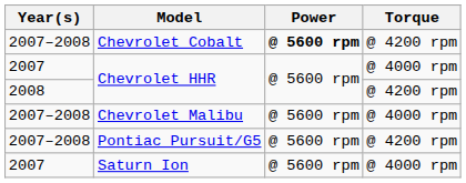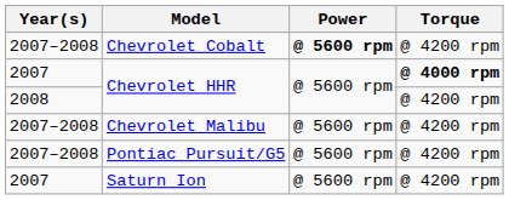 <table class="wikitable">
 <tr>
 <th scope="col">Year(s)</th>
 <th scope="col">Model</th>
 <th scope="col">Power</th>
 <th scope="col">Torque</th>
 </tr>
 <tr>
 <td>2007–2008</td>
 <td><a href='#'>Chevrolet Cobalt</a></td>
 <td><strong> @ 5600 rpm</strong></td>
 <td> @ 4200 rpm</td>
 </tr>
 <tr>
 <td>2007</td>
 <td rowspan="2"><a href='#'>Chevrolet HHR</a></td>
 <td rowspan="2"> @ 5600 rpm</td>
-<td> @ 4000 rpm</td>
+<td><strong> @ 4000 rpm</strong></td>
 </tr>
 <tr>
 <td>2008</td>
 <td> @ 4200 rpm</td>
 </tr>
 <tr>
 <td>2007–2008</td>
 <td><a href='#'>Chevrolet Malibu</a></td>
 <td> @ 5600 rpm</td>
-<td> @ 4000 rpm</td>
+<td> @ 4200 rpm</td>
 </tr>
 <tr>
 <td>2007–2008</td>
 <td><a href='#'>Pontiac Pursuit/G5</a></td>
 <td> @ 5600 rpm</td>
 <td> @ 4200 rpm</td>
 </tr>
 <tr>
 <td>2007</td>
 <td><a href='#'>Saturn Ion</a></td>
 <td> @ 5600 rpm</td>
-<td> @ 4000 rpm</td>
+<td> @ 4200 rpm</td>
 </tr>
 </table>
